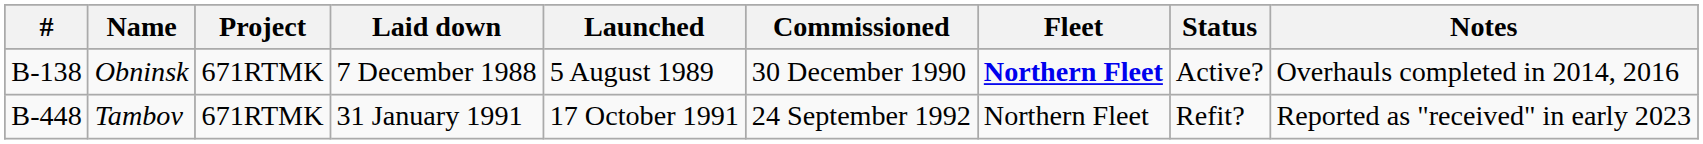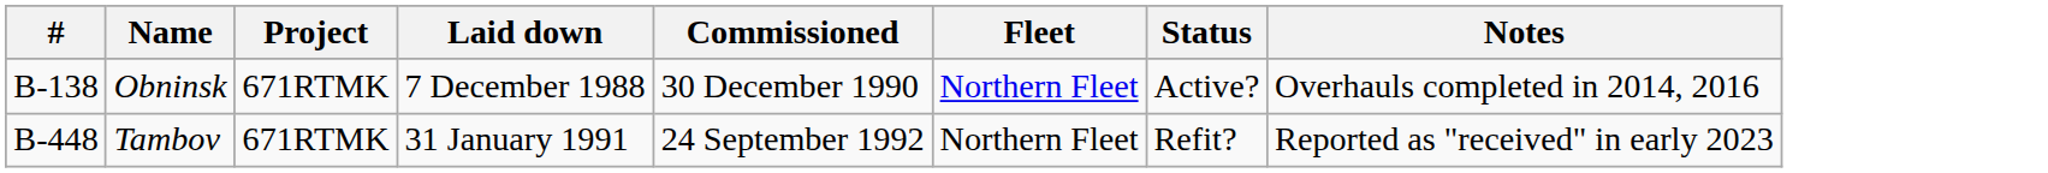 <table class="wikitable">
 <tr>
 <th width=40>#</th>
 <th>Name</th>
 <th>Project</th>
 <th>Laid down</th>
-<th>Launched</th>
 <th>Commissioned</th>
 <th>Fleet</th>
 <th>Status</th>
 <th>Notes</th>
 </tr>
 <tr>
 <td>B-138</td>
 <td><em>Obninsk</em></td>
 <td>671RTMK</td>
 <td>7 December 1988</td>
-<td>5 August 1989</td>
 <td>30 December 1990</td>
-<td><strong><a href='#'>Northern Fleet</a></strong></td>
+<td><a href='#'>Northern Fleet</a></td>
 <td>Active?</td>
 <td>Overhauls completed in 2014, 2016</td>
 </tr>
 <tr>
 <td>B-448</td>
 <td><em>Tambov</em></td>
 <td>671RTMK</td>
 <td>31 January 1991</td>
-<td>17 October 1991</td>
 <td>24 September 1992</td>
 <td>Northern Fleet</td>
 <td>Refit?</td>
 <td>Reported as "received" in early 2023</td>
 </tr>
 </table>
